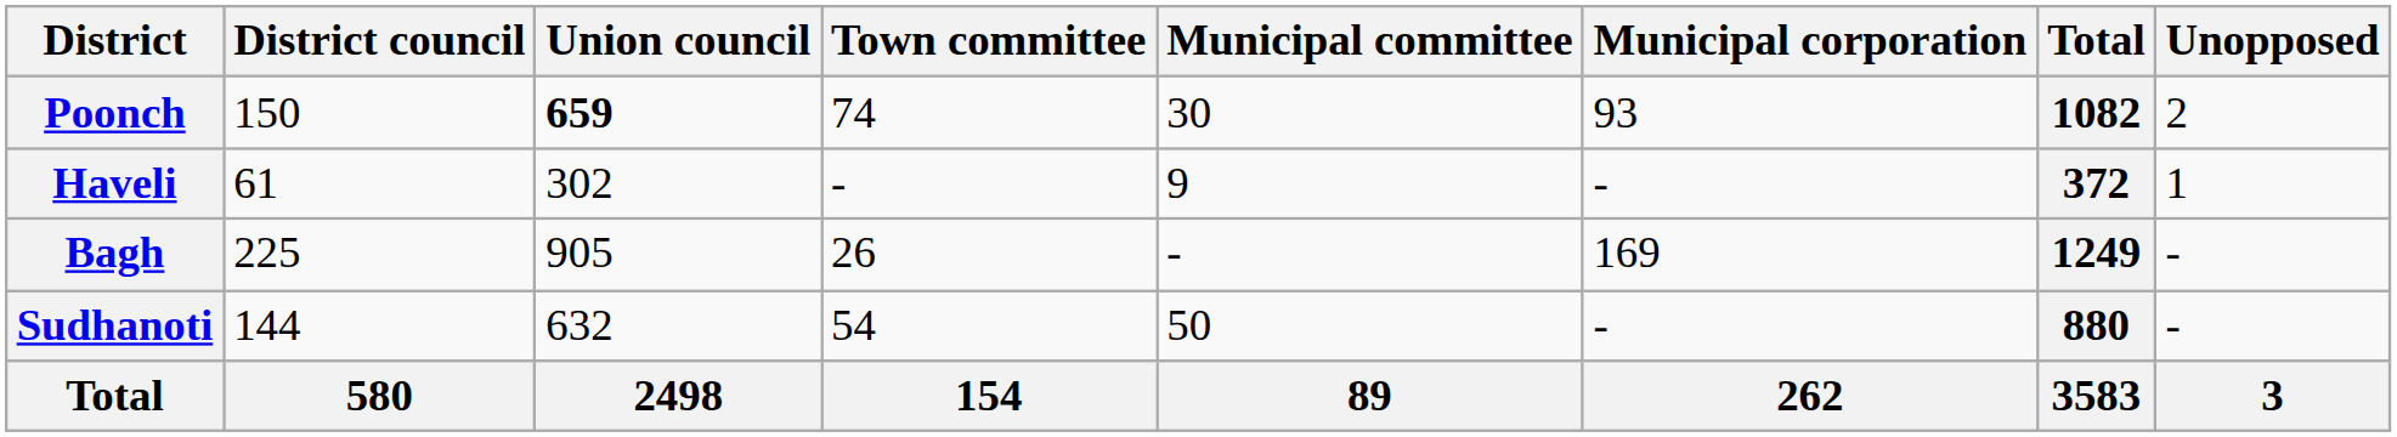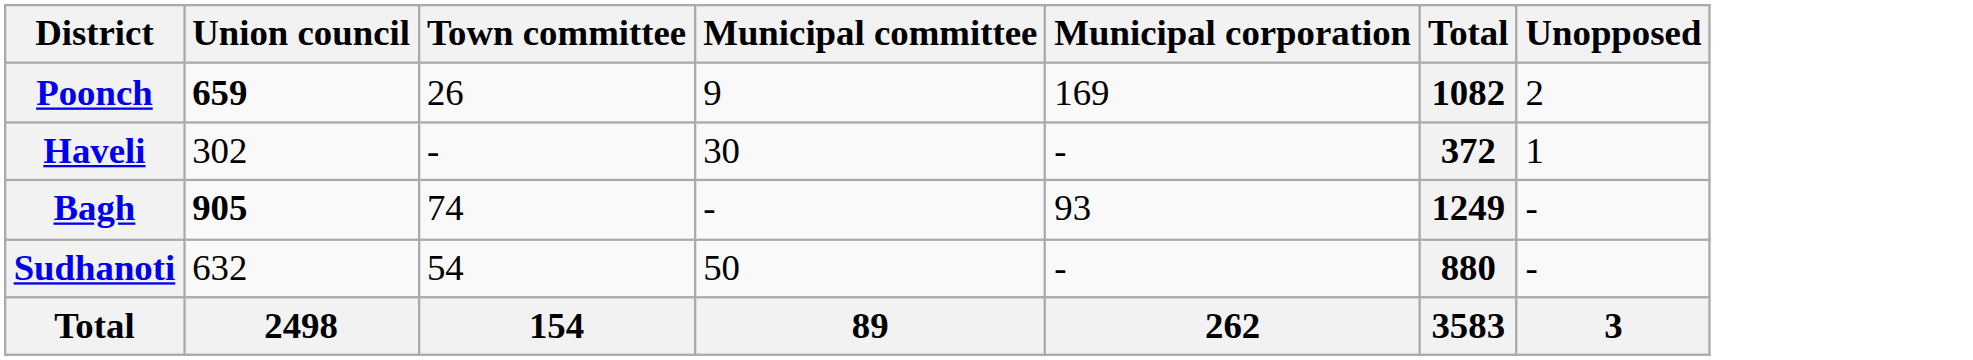 <table class="wikitable">
 <tr>
 <th>District</th>
-<th>District council</th>
 <th>Union council</th>
 <th>Town committee</th>
 <th>Municipal committee</th>
 <th>Municipal corporation</th>
 <th>Total</th>
 <th>Unopposed</th>
 </tr>
 <tr>
 <th><a href='#'>Poonch</a></th>
-<td>150</td>
 <td><strong>659</strong></td>
-<td>74</td>
-<td>30</td>
-<td>93</td>
+<td>26</td>
+<td>9</td>
+<td>169</td>
 <th>1082</th>
 <td>2</td>
 </tr>
 <tr>
 <th><a href='#'>Haveli</a></th>
-<td>61</td>
 <td>302</td>
 <td>-</td>
-<td>9</td>
+<td>30</td>
 <td>-</td>
 <th>372</th>
 <td>1</td>
 </tr>
 <tr>
 <th><a href='#'>Bagh</a></th>
-<td>225</td>
-<td>905</td>
-<td>26</td>
+<td><strong>905</strong></td>
+<td>74</td>
 <td>-</td>
-<td>169</td>
+<td>93</td>
 <th>1249</th>
 <td>-</td>
 </tr>
 <tr>
 <th><a href='#'>Sudhanoti</a></th>
-<td>144</td>
 <td>632</td>
 <td>54</td>
 <td>50</td>
 <td>-</td>
 <th>880</th>
 <td>-</td>
 </tr>
 <tr>
 <th>Total</th>
-<th>580</th>
 <th>2498</th>
 <th>154</th>
 <th>89</th>
 <th>262</th>
 <th>3583</th>
 <th>3</th>
 </tr>
 </table>
